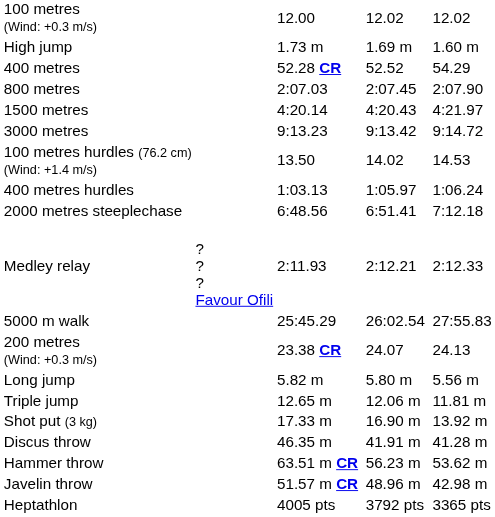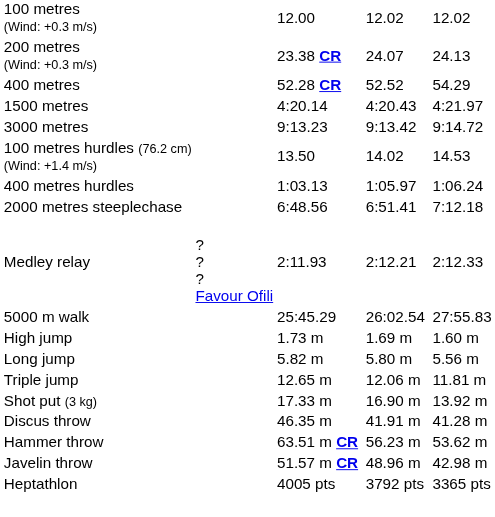 <table>
 <tr>
 <td>100 metres<br><small>(Wind: +0.3 m/s)</small></td>
 <td></td>
 <td>12.00</td>
 <td></td>
 <td>12.02</td>
 <td></td>
 <td>12.02</td>
 </tr>
 <tr>
-<td>High jump</td>
+<td>200 metres <br><small>(Wind: +0.3 m/s)</small></td>
 <td></td>
-<td>1.73 m</td>
+<td>23.38 <strong><a href='#'>CR</a></strong></td>
 <td></td>
-<td>1.69 m</td>
+<td>24.07</td>
 <td></td>
-<td>1.60 m</td>
+<td>24.13</td>
 </tr>
 <tr>
 <td>400 metres</td>
 <td></td>
 <td>52.28 <strong><a href='#'>CR</a></strong></td>
 <td></td>
 <td>52.52</td>
 <td></td>
 <td>54.29</td>
-</tr>
-<tr>
-<td>800 metres</td>
-<td></td>
-<td>2:07.03</td>
-<td></td>
-<td>2:07.45</td>
-<td></td>
-<td>2:07.90</td>
 </tr>
 <tr>
 <td>1500 metres</td>
 <td></td>
 <td>4:20.14</td>
 <td></td>
 <td>4:20.43</td>
 <td></td>
 <td>4:21.97</td>
 </tr>
 <tr>
 <td>3000 metres</td>
 <td></td>
 <td>9:13.23</td>
 <td></td>
 <td>9:13.42</td>
 <td></td>
 <td>9:14.72</td>
 </tr>
 <tr>
 <td>100 metres hurdles <small>(76.2 cm)<br>(Wind: +1.4 m/s)</small></td>
 <td></td>
 <td>13.50</td>
 <td></td>
 <td>14.02</td>
 <td></td>
 <td>14.53</td>
 </tr>
 <tr>
 <td>400 metres hurdles</td>
 <td></td>
 <td>1:03.13</td>
 <td></td>
 <td>1:05.97</td>
 <td></td>
 <td>1:06.24</td>
 </tr>
 <tr>
 <td>2000 metres steeplechase</td>
 <td></td>
 <td>6:48.56</td>
 <td></td>
 <td>6:51.41</td>
 <td></td>
 <td>7:12.18</td>
 </tr>
 <tr>
 <td>Medley relay</td>
 <td><br>?<br>?<br>?<br><a href='#'>Favour Ofili</a></td>
 <td>2:11.93</td>
 <td></td>
 <td>2:12.21</td>
 <td></td>
 <td>2:12.33</td>
 </tr>
 <tr>
 <td>5000 m walk</td>
 <td></td>
 <td>25:45.29</td>
 <td></td>
 <td>26:02.54</td>
 <td></td>
 <td>27:55.83</td>
 </tr>
 <tr>
-<td>200 metres <br><small>(Wind: +0.3 m/s)</small></td>
+<td>High jump</td>
 <td></td>
-<td>23.38 <strong><a href='#'>CR</a></strong></td>
+<td>1.73 m</td>
 <td></td>
-<td>24.07</td>
+<td>1.69 m</td>
 <td></td>
-<td>24.13</td>
+<td>1.60 m</td>
 </tr>
 <tr>
 <td>Long jump</td>
 <td></td>
 <td>5.82 m</td>
 <td></td>
 <td>5.80 m</td>
 <td></td>
 <td>5.56 m</td>
 </tr>
 <tr>
 <td>Triple jump</td>
 <td></td>
 <td>12.65 m</td>
 <td></td>
 <td>12.06 m</td>
 <td></td>
 <td>11.81 m</td>
 </tr>
 <tr>
 <td>Shot put <small>(3 kg)</small></td>
 <td></td>
 <td>17.33 m</td>
 <td></td>
 <td>16.90 m</td>
 <td></td>
 <td>13.92 m</td>
 </tr>
 <tr>
 <td>Discus throw</td>
 <td></td>
 <td>46.35 m</td>
 <td></td>
 <td>41.91 m</td>
 <td></td>
 <td>41.28 m</td>
 </tr>
 <tr>
 <td>Hammer throw</td>
 <td></td>
 <td>63.51 m <strong><a href='#'>CR</a></strong></td>
 <td></td>
 <td>56.23 m</td>
 <td></td>
 <td>53.62 m</td>
 </tr>
 <tr>
 <td>Javelin throw</td>
 <td></td>
 <td>51.57 m <strong><a href='#'>CR</a></strong></td>
 <td></td>
 <td>48.96 m</td>
 <td></td>
 <td>42.98 m</td>
 </tr>
 <tr>
 <td>Heptathlon</td>
 <td></td>
 <td>4005 pts</td>
 <td></td>
 <td>3792 pts</td>
 <td></td>
 <td>3365 pts</td>
 </tr>
 </table>
